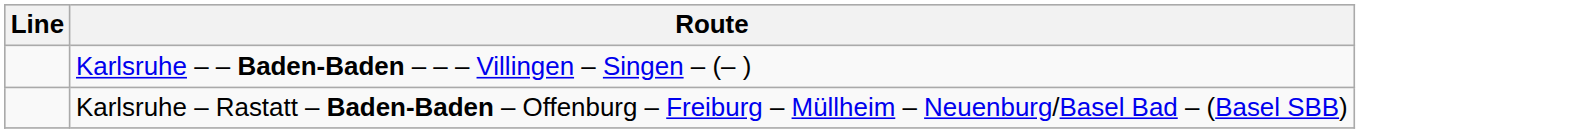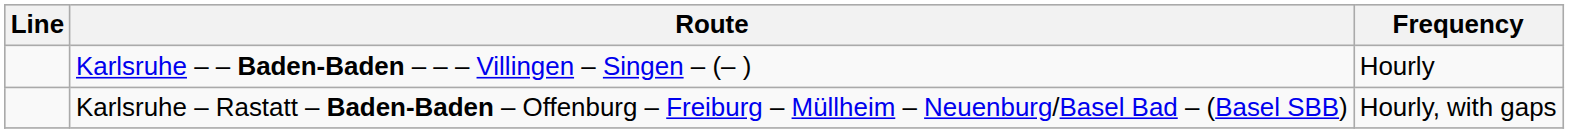 <table class="wikitable">
 <tr>
 <th>Line</th>
 <th>Route</th>
+<th>Frequency</th>
 </tr>
 <tr>
 <td></td>
 <td><a href='#'>Karlsruhe</a> –  – <strong>Baden-Baden</strong> –  –  – <a href='#'>Villingen</a> – <a href='#'>Singen</a> –  (– )</td>
+<td>Hourly</td>
 </tr>
 <tr>
 <td></td>
 <td>Karlsruhe – Rastatt – <strong>Baden-Baden</strong> – Offenburg – <a href='#'>Freiburg</a> – <a href='#'>Müllheim</a> – <a href='#'>Neuenburg</a>/<a href='#'>Basel Bad</a> – (<a href='#'>Basel SBB</a>)</td>
+<td>Hourly, with gaps</td>
 </tr>
 </table>
